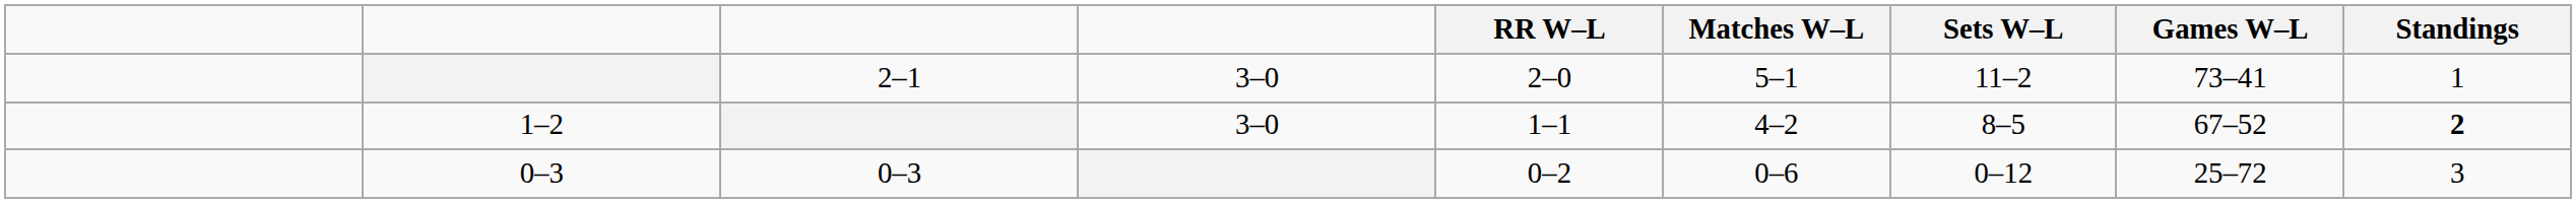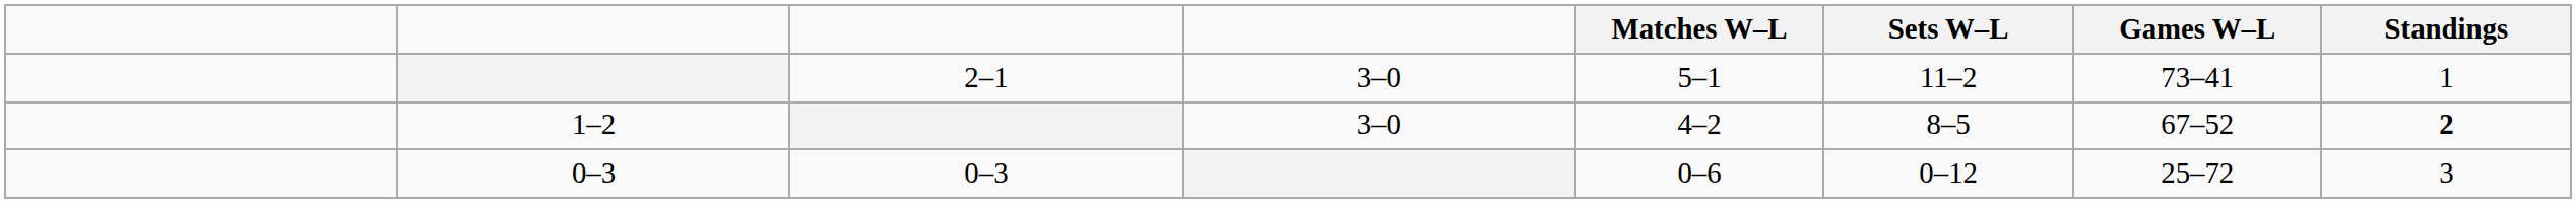 <table class="wikitable" style="width: 100%; text-align:center; font-size:90%">
 <tr>
 <td width=130></td>
 <td width=130></td>
 <td width=130></td>
 <td width=130></td>
-<th width=80>RR W–L</th>
 <th width=80>Matches W–L</th>
 <th width=80>Sets W–L</th>
 <th width=80>Games W–L</th>
 <th width=80>Standings</th>
 </tr>
 <tr>
 <td style="text-align:left;"></td>
 <th bgcolor="ededed"></th>
 <td>2–1</td>
 <td>3–0</td>
-<td>2–0</td>
 <td>5–1</td>
 <td>11–2</td>
 <td>73–41</td>
 <td>1</td>
 </tr>
 <tr>
 <td style="text-align:left;"></td>
 <td>1–2</td>
 <th bgcolor="ededed"></th>
 <td>3–0</td>
-<td>1–1</td>
 <td>4–2</td>
 <td>8–5</td>
 <td>67–52</td>
 <td><strong>2</strong></td>
 </tr>
 <tr>
 <td style="text-align:left;"></td>
 <td>0–3</td>
 <td>0–3</td>
 <th bgcolor="ededed"></th>
-<td>0–2</td>
 <td>0–6</td>
 <td>0–12</td>
 <td>25–72</td>
 <td>3</td>
 </tr>
 </table>
